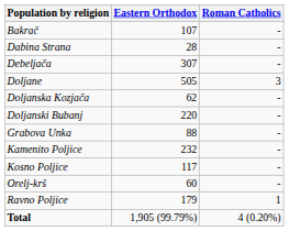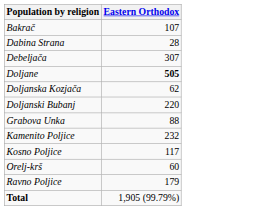 <table class="wikitable sortable">
 <tr>
 <th>Population by religion</th>
 <th><a href='#'>Eastern Orthodox</a></th>
-<th><a href='#'>Roman Catholics</a></th>
 </tr>
 <tr>
 <td><em>Bakrač</em></td>
 <td align="right">107</td>
-<td align="right">-</td>
 </tr>
 <tr>
 <td><em>Dabina Strana</em></td>
 <td align="right">28</td>
-<td align="right">-</td>
 </tr>
 <tr>
 <td><em>Debeljača</em></td>
 <td align="right">307</td>
-<td align="right">-</td>
 </tr>
 <tr>
 <td><em>Doljane</em></td>
-<td align="right">505</td>
-<td align="right">3</td>
+<td align="right"><strong>505</strong></td>
 </tr>
 <tr>
 <td><em>Doljanska Kozjača</em></td>
 <td align="right">62</td>
-<td align="right">-</td>
 </tr>
 <tr>
 <td><em>Doljanski Bubanj</em></td>
 <td align="right">220</td>
-<td align="right">-</td>
 </tr>
 <tr>
 <td><em>Grabova Unka</em></td>
 <td align="right">88</td>
-<td align="right">-</td>
 </tr>
 <tr>
 <td><em>Kamenito Poljice</em></td>
 <td align="right">232</td>
-<td align="right">-</td>
 </tr>
 <tr>
 <td><em>Kosno Poljice</em></td>
 <td align="right">117</td>
-<td align="right">-</td>
 </tr>
 <tr>
 <td><em>Orelj-krš</em></td>
 <td align="right">60</td>
-<td align="right">-</td>
 </tr>
 <tr>
 <td><em>Ravno Poljice</em></td>
 <td align="right">179</td>
-<td align="right">1</td>
 </tr>
 <tr>
 <td><strong>Total</strong></td>
 <td align="right">1,905 (99.79%)</td>
-<td align="right">4 (0.20%)</td>
 </tr>
 </table>
